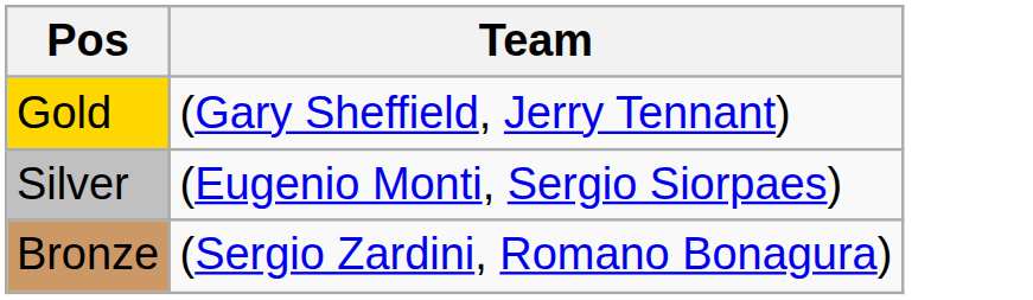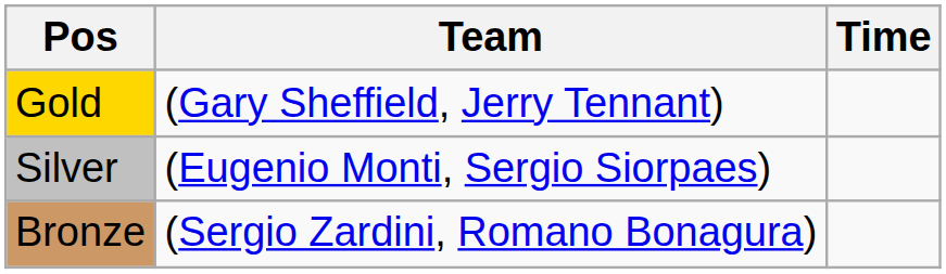 <table class="wikitable">
 <tr>
 <th>Pos</th>
 <th>Team</th>
+<th>Time</th>
 </tr>
 <tr>
 <td style="background:gold">Gold</td>
 <td> (<a href='#'>Gary Sheffield</a>, <a href='#'>Jerry Tennant</a>)</td>
+<td></td>
 </tr>
 <tr>
 <td style="background:silver">Silver</td>
 <td> (<a href='#'>Eugenio Monti</a>, <a href='#'>Sergio Siorpaes</a>)</td>
+<td></td>
 </tr>
 <tr>
 <td style="background:#cc9966">Bronze</td>
 <td> (<a href='#'>Sergio Zardini</a>, <a href='#'>Romano Bonagura</a>)</td>
+<td></td>
 </tr>
 </table>
